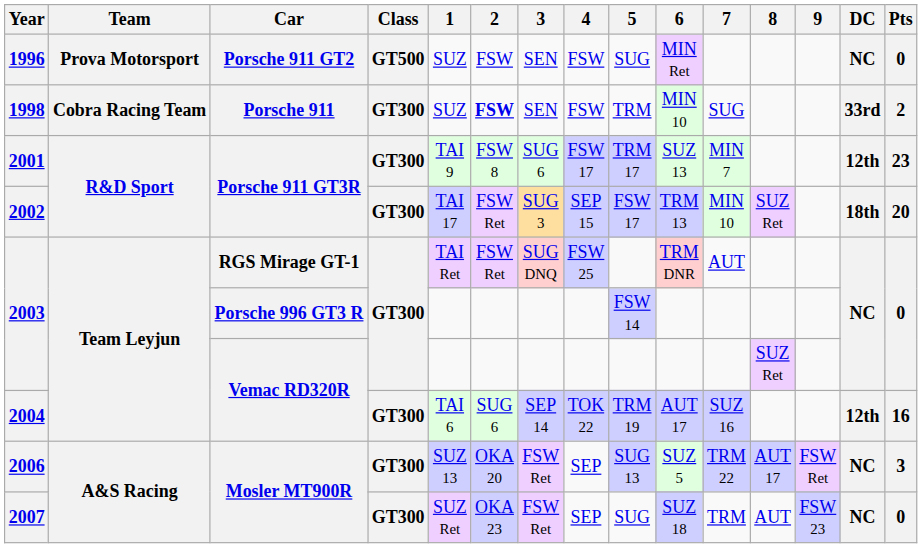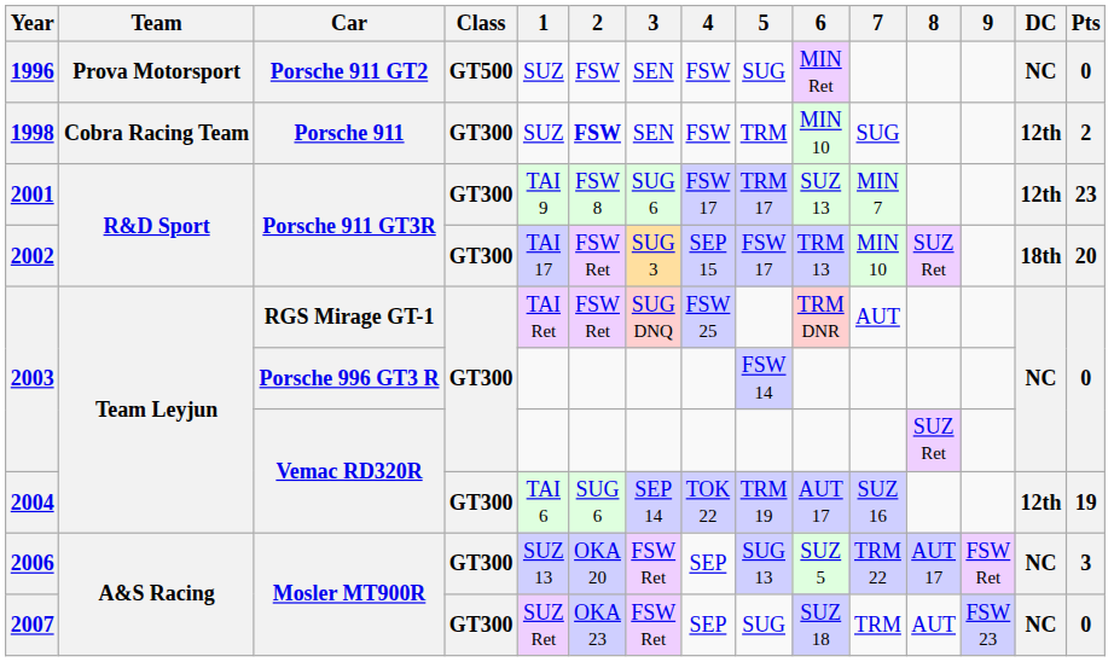 <table class="wikitable" style="text-align:center; font-size:95%">
 <tr>
 <th>Year</th>
 <th>Team</th>
 <th>Car</th>
 <th>Class</th>
 <th>1</th>
 <th>2</th>
 <th>3</th>
 <th>4</th>
 <th>5</th>
 <th>6</th>
 <th>7</th>
 <th>8</th>
 <th>9</th>
 <th>DC</th>
 <th>Pts</th>
 </tr>
 <tr>
 <th><a href='#'>1996</a></th>
 <th>Prova Motorsport</th>
 <th><a href='#'>Porsche 911 GT2</a></th>
 <th>GT500</th>
 <td><a href='#'>SUZ</a></td>
 <td><a href='#'>FSW</a></td>
 <td><a href='#'>SEN</a></td>
 <td><a href='#'>FSW</a></td>
 <td><a href='#'>SUG</a></td>
 <td bgcolor="#EFCFFF"><a href='#'>MIN</a><br><small>Ret</small></td>
 <td></td>
 <td></td>
 <td></td>
 <th>NC</th>
 <th>0</th>
 </tr>
 <tr>
 <th><a href='#'>1998</a></th>
 <th>Cobra Racing Team</th>
 <th><a href='#'>Porsche 911</a></th>
 <th>GT300</th>
 <td><a href='#'>SUZ</a></td>
 <td><strong><a href='#'>FSW</a></strong></td>
 <td><a href='#'>SEN</a></td>
 <td><a href='#'>FSW</a></td>
 <td><a href='#'>TRM</a></td>
 <td bgcolor="#DFFFDF"><a href='#'>MIN</a><br><small>10</small></td>
 <td><a href='#'>SUG</a></td>
 <td></td>
 <td></td>
-<th>33rd</th>
+<th>12th</th>
 <th>2</th>
 </tr>
 <tr>
 <th><a href='#'>2001</a></th>
 <th rowspan="2"><a href='#'>R&D Sport</a></th>
 <th rowspan="2"><a href='#'>Porsche 911 GT3R</a></th>
 <th>GT300</th>
 <td bgcolor="#DFFFDF"><a href='#'>TAI</a><br><small>9</small></td>
 <td bgcolor="#DFFFDF"><a href='#'>FSW</a><br><small>8</small></td>
 <td bgcolor="#DFFFDF"><a href='#'>SUG</a><br><small>6</small></td>
 <td bgcolor="#CFCFFF"><a href='#'>FSW</a><br><small>17</small></td>
 <td bgcolor="#CFCFFF"><a href='#'>TRM</a><br><small>17</small></td>
 <td bgcolor="#DFFFDF"><a href='#'>SUZ</a><br><small>13</small></td>
 <td bgcolor="#DFFFDF"><a href='#'>MIN</a><br><small>7</small></td>
 <td></td>
 <td></td>
 <th>12th</th>
 <th>23</th>
 </tr>
 <tr>
 <th><a href='#'>2002</a></th>
 <th>GT300</th>
 <td bgcolor="#CFCFFF"><a href='#'>TAI</a><br><small>17</small></td>
 <td bgcolor="#EFCFFF"><a href='#'>FSW</a><br><small>Ret</small></td>
 <td bgcolor="#FFDF9F"><a href='#'>SUG</a><br><small>3</small></td>
 <td bgcolor="#CFCFFF"><a href='#'>SEP</a><br><small>15</small></td>
 <td bgcolor="#CFCFFF"><a href='#'>FSW</a><br><small>17</small></td>
 <td bgcolor="#CFCFFF"><a href='#'>TRM</a><br><small>13</small></td>
 <td bgcolor="#DFFFDF"><a href='#'>MIN</a><br><small>10</small></td>
 <td bgcolor="#EFCFFF"><a href='#'>SUZ</a><br><small>Ret</small></td>
 <td></td>
 <th>18th</th>
 <th>20</th>
 </tr>
 <tr>
 <th rowspan="3"><a href='#'>2003</a></th>
 <th rowspan="4">Team Leyjun</th>
 <th>RGS Mirage GT-1</th>
 <th rowspan="3">GT300</th>
 <td bgcolor="#EFCFFF"><a href='#'>TAI</a><br><small>Ret</small></td>
 <td bgcolor="#EFCFFF"><a href='#'>FSW</a><br><small>Ret</small></td>
 <td bgcolor="#FFCFCF"><a href='#'>SUG</a><br><small>DNQ</small></td>
 <td bgcolor="#CFCFFF"><a href='#'>FSW</a><br><small>25</small></td>
 <td></td>
 <td bgcolor="#FFCFCF"><a href='#'>TRM</a><br><small>DNR</small></td>
 <td><a href='#'>AUT</a></td>
 <td></td>
 <td></td>
 <th rowspan="3">NC</th>
 <th rowspan="3">0</th>
 </tr>
 <tr>
 <th><a href='#'>Porsche 996 GT3 R</a></th>
 <td></td>
 <td></td>
 <td></td>
 <td></td>
 <td bgcolor="#CFCFFF"><a href='#'>FSW</a><br><small>14</small></td>
 <td></td>
 <td></td>
 <td></td>
 </tr>
 <tr>
 <th rowspan="2"><a href='#'>Vemac RD320R</a></th>
 <td></td>
 <td></td>
 <td></td>
 <td></td>
 <td></td>
 <td></td>
 <td></td>
 <td bgcolor="#EFCFFF"><a href='#'>SUZ</a><br><small>Ret</small></td>
 <td></td>
 </tr>
 <tr>
 <th><a href='#'>2004</a></th>
 <th>GT300</th>
 <td bgcolor="#DFFFDF"><a href='#'>TAI</a><br><small>6</small></td>
 <td bgcolor="#DFFFDF"><a href='#'>SUG</a><br><small>6</small></td>
 <td bgcolor="#CFCFFF"><a href='#'>SEP</a><br><small>14</small></td>
 <td bgcolor="#CFCFFF"><a href='#'>TOK</a><br><small>22</small></td>
 <td bgcolor="#CFCFFF"><a href='#'>TRM</a><br><small>19</small></td>
 <td bgcolor="#CFCFFF"><a href='#'>AUT</a><br><small>17</small></td>
 <td bgcolor="#CFCFFF"><a href='#'>SUZ</a><br><small>16</small></td>
 <td></td>
 <td></td>
 <th>12th</th>
-<th>16</th>
+<th>19</th>
 </tr>
 <tr>
 <th><a href='#'>2006</a></th>
 <th rowspan="2">A&S Racing</th>
 <th rowspan="2"><a href='#'>Mosler MT900R</a></th>
 <th>GT300</th>
 <td bgcolor="#CFCFFF"><a href='#'>SUZ</a><br><small>13</small></td>
 <td bgcolor="#CFCFFF"><a href='#'>OKA</a><br><small>20</small></td>
 <td bgcolor="#EFCFFF"><a href='#'>FSW</a><br><small>Ret</small></td>
 <td><a href='#'>SEP</a></td>
 <td bgcolor="#CFCFFF"><a href='#'>SUG</a><br><small>13</small></td>
 <td bgcolor="#DFFFDF"><a href='#'>SUZ</a><br><small>5</small></td>
 <td bgcolor="#CFCFFF"><a href='#'>TRM</a><br><small>22</small></td>
 <td bgcolor="#CFCFFF"><a href='#'>AUT</a><br><small>17</small></td>
 <td bgcolor="#EFCFFF"><a href='#'>FSW</a><br><small>Ret</small></td>
 <th>NC</th>
 <th>3</th>
 </tr>
 <tr>
 <th><a href='#'>2007</a></th>
 <th>GT300</th>
 <td bgcolor="#EFCFFF"><a href='#'>SUZ</a><br><small>Ret</small></td>
 <td bgcolor="#CFCFFF"><a href='#'>OKA</a><br><small>23</small></td>
 <td bgcolor="#EFCFFF"><a href='#'>FSW</a><br><small>Ret</small></td>
 <td><a href='#'>SEP</a></td>
 <td><a href='#'>SUG</a></td>
 <td bgcolor="#CFCFFF"><a href='#'>SUZ</a><br><small>18</small></td>
 <td><a href='#'>TRM</a></td>
 <td><a href='#'>AUT</a></td>
 <td bgcolor="#CFCFFF"><a href='#'>FSW</a><br><small>23</small></td>
 <th>NC</th>
 <th>0</th>
 </tr>
 </table>
